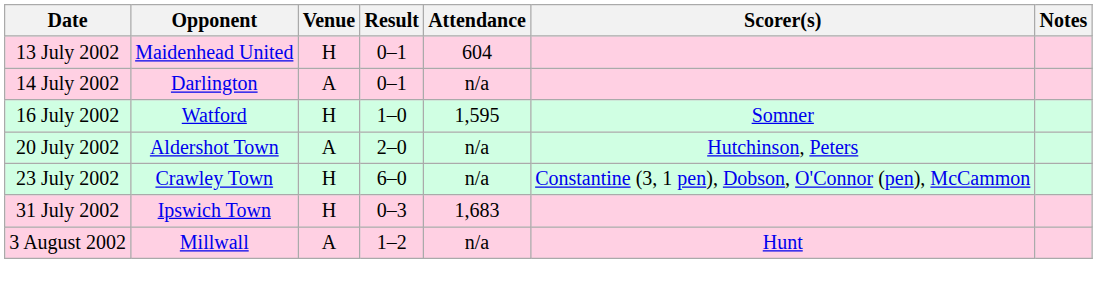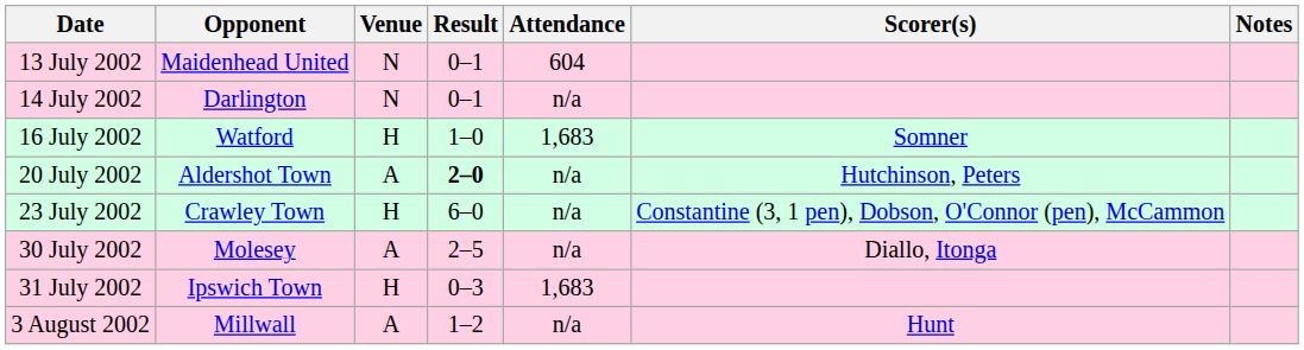 <table class="wikitable sortable" style="text-align:center;">
 <tr>
 <th>Date</th>
 <th>Opponent</th>
 <th>Venue</th>
 <th>Result</th>
 <th>Attendance</th>
 <th>Scorer(s)</th>
 <th>Notes</th>
 </tr>
 <tr style="background:#ffd0e3;">
 <td>13 July 2002</td>
 <td><a href='#'>Maidenhead United</a></td>
-<td>H</td>
+<td>N</td>
 <td>0–1</td>
 <td>604</td>
 <td></td>
 <td></td>
 </tr>
 <tr style="background:#ffd0e3;">
 <td>14 July 2002</td>
 <td><a href='#'>Darlington</a></td>
-<td>A</td>
+<td>N</td>
 <td>0–1</td>
 <td>n/a</td>
 <td></td>
 <td></td>
 </tr>
 <tr style="background:#d0ffe3;">
 <td>16 July 2002</td>
 <td><a href='#'>Watford</a></td>
 <td>H</td>
 <td>1–0</td>
-<td>1,595</td>
+<td>1,683</td>
 <td><a href='#'>Somner</a></td>
 <td></td>
 </tr>
 <tr style="background:#d0ffe3;">
 <td>20 July 2002</td>
 <td><a href='#'>Aldershot Town</a></td>
 <td>A</td>
-<td>2–0</td>
+<td><strong>2–0</strong></td>
 <td>n/a</td>
 <td><a href='#'>Hutchinson</a>, <a href='#'>Peters</a></td>
 <td></td>
 </tr>
 <tr style="background:#d0ffe3;">
 <td>23 July 2002</td>
 <td><a href='#'>Crawley Town</a></td>
 <td>H</td>
 <td>6–0</td>
 <td>n/a</td>
 <td><a href='#'>Constantine</a> (3, 1 <a href='#'>pen</a>), <a href='#'>Dobson</a>, <a href='#'>O'Connor</a> (<a href='#'>pen</a>), <a href='#'>McCammon</a></td>
+<td></td>
+</tr>
+<tr style="background:#ffd0e3;">
+<td>30 July 2002</td>
+<td><a href='#'>Molesey</a></td>
+<td>A</td>
+<td>2–5</td>
+<td>n/a</td>
+<td>Diallo, <a href='#'>Itonga</a></td>
 <td></td>
 </tr>
 <tr style="background:#ffd0e3;">
 <td>31 July 2002</td>
 <td><a href='#'>Ipswich Town</a></td>
 <td>H</td>
 <td>0–3</td>
 <td>1,683</td>
 <td></td>
 <td></td>
 </tr>
 <tr style="background:#ffd0e3;">
 <td>3 August 2002</td>
 <td><a href='#'>Millwall</a></td>
 <td>A</td>
 <td>1–2</td>
 <td>n/a</td>
 <td><a href='#'>Hunt</a></td>
 <td></td>
 </tr>
 </table>
